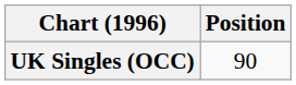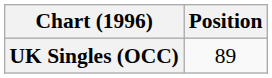 <table class="wikitable plainrowheaders" style="text-align:center">
 <tr>
 <th scope="col">Chart (1996)</th>
 <th scope="col">Position</th>
 </tr>
 <tr>
 <th scope="row">UK Singles (OCC)</th>
-<td>90</td>
+<td>89</td>
 </tr>
 </table>
